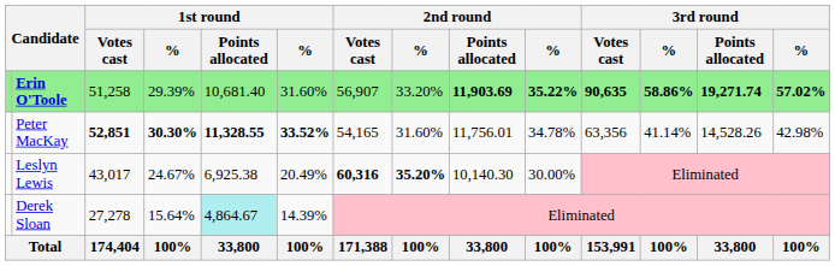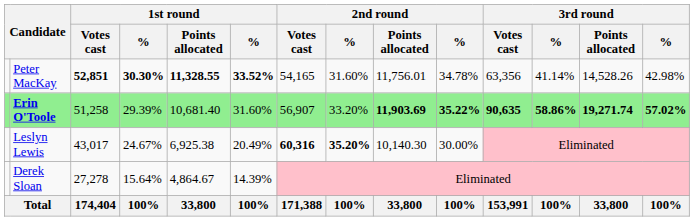 <table class="wikitable">
 <tr>
 <th rowspan="2" colspan="2">Candidate</th>
 <th colspan="4">1st round</th>
 <th colspan="4">2nd round</th>
 <th colspan="4">3rd round</th>
 </tr>
 <tr>
 <th>Votes cast</th>
 <th>%</th>
 <th>Points allocated</th>
 <th>%</th>
 <th>Votes cast</th>
 <th>%</th>
 <th>Points allocated</th>
 <th>%</th>
 <th>Votes cast</th>
 <th>%</th>
 <th>Points allocated</th>
 <th>%</th>
 </tr>
+<tr>
+<td></td>
+<td><a href='#'>Peter MacKay</a></td>
+<td><strong>52,851</strong></td>
+<td><strong>30.30%</strong></td>
+<td><strong>11,328.55</strong></td>
+<td><strong>33.52%</strong></td>
+<td>54,165</td>
+<td>31.60%</td>
+<td>11,756.01</td>
+<td>34.78%</td>
+<td>63,356</td>
+<td>41.14%</td>
+<td>14,528.26</td>
+<td>42.98%</td>
+</tr>
 <tr style="background:lightgreen;">
 <td></td>
 <td><strong><a href='#'>Erin O'Toole</a></strong></td>
 <td>51,258</td>
 <td>29.39%</td>
 <td>10,681.40</td>
 <td>31.60%</td>
 <td>56,907</td>
 <td>33.20%</td>
 <td><strong>11,903.69</strong></td>
 <td><strong>35.22%</strong></td>
 <td><strong>90,635</strong></td>
 <td><strong>58.86%</strong></td>
 <td><strong>19,271.74</strong></td>
 <td><strong>57.02%</strong></td>
-</tr>
-<tr>
-<td></td>
-<td><a href='#'>Peter MacKay</a></td>
-<td><strong>52,851</strong></td>
-<td><strong>30.30%</strong></td>
-<td><strong>11,328.55</strong></td>
-<td><strong>33.52%</strong></td>
-<td>54,165</td>
-<td>31.60%</td>
-<td>11,756.01</td>
-<td>34.78%</td>
-<td>63,356</td>
-<td>41.14%</td>
-<td>14,528.26</td>
-<td>42.98%</td>
 </tr>
 <tr>
 <td></td>
 <td><a href='#'>Leslyn Lewis</a></td>
 <td>43,017</td>
 <td>24.67%</td>
 <td>6,925.38</td>
 <td>20.49%</td>
 <td><strong>60,316</strong></td>
 <td><strong>35.20%</strong></td>
 <td>10,140.30</td>
 <td>30.00%</td>
 <td colspan="4" style="background:pink; text-align:center">Eliminated</td>
 </tr>
 <tr>
 <td></td>
 <td><a href='#'>Derek Sloan</a></td>
 <td>27,278</td>
 <td>15.64%</td>
-<td style="background: paleturquoise;">4,864.67</td>
+<td>4,864.67</td>
 <td>14.39%</td>
 <td colspan="8" style="background:pink; text-align:center">Eliminated</td>
 </tr>
 <tr>
 <th colspan="2">Total</th>
 <th align="right">174,404</th>
 <th align="right">100%</th>
 <th align="right">33,800</th>
 <th align="right">100%</th>
 <th align="right">171,388</th>
 <th align="right">100%</th>
 <th align="right">33,800</th>
 <th align="right">100%</th>
 <th align="right">153,991</th>
 <th align="right">100%</th>
 <th align="right">33,800</th>
 <th align="right">100%</th>
 </tr>
 </table>
